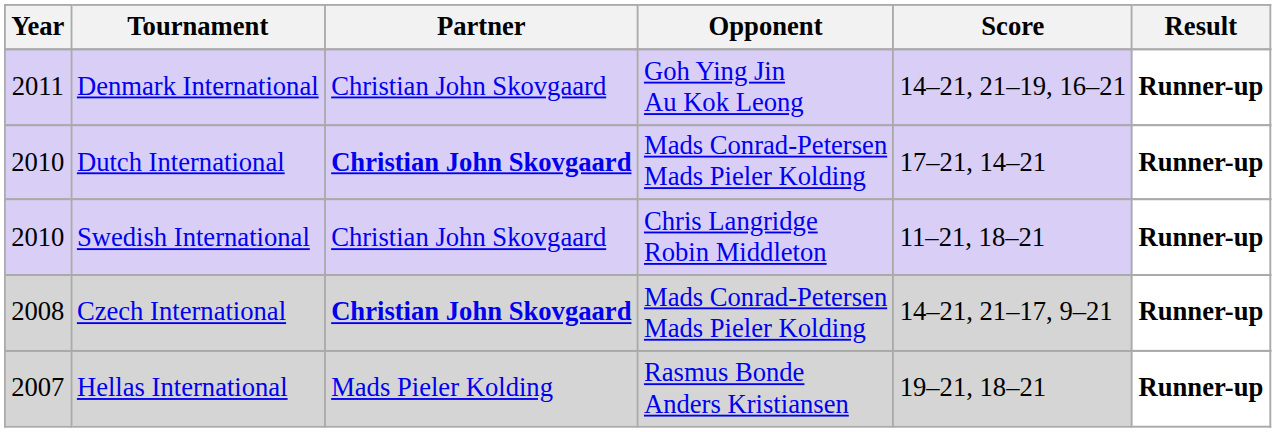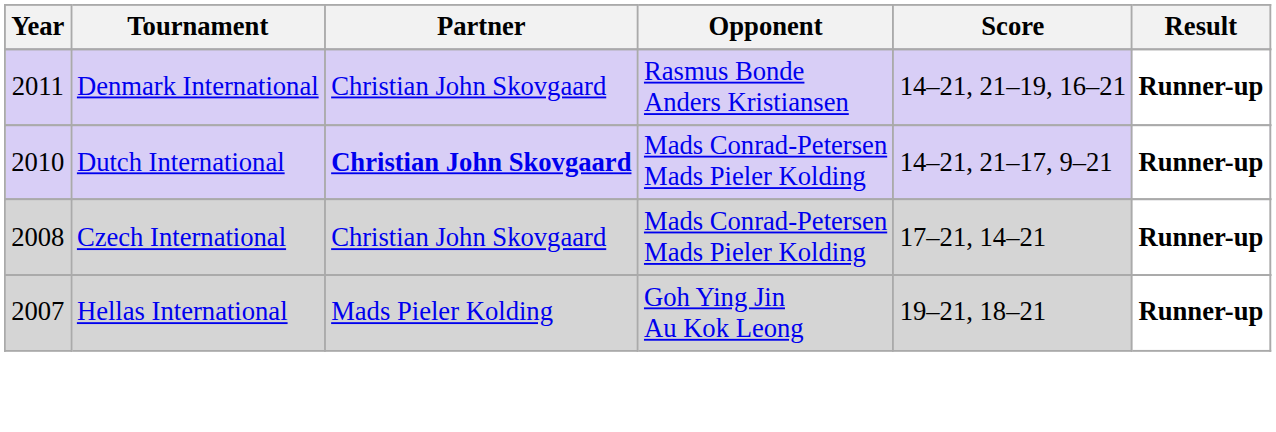 <table class="sortable wikitable" style="font-size: 90%;">
 <tr>
 <th>Year</th>
 <th>Tournament</th>
 <th>Partner</th>
 <th>Opponent</th>
 <th>Score</th>
 <th>Result</th>
 </tr>
 <tr>
 </tr>
 <tr style="background:#D8CEF6">
 <td align="center">2011</td>
 <td align="left"><a href='#'>Denmark International</a></td>
 <td align="left"> <a href='#'>Christian John Skovgaard</a></td>
-<td align="left"> <a href='#'>Goh Ying Jin</a><br> <a href='#'>Au Kok Leong</a></td>
+<td align="left"> <a href='#'>Rasmus Bonde</a><br> <a href='#'>Anders Kristiansen</a></td>
 <td align="left">14–21, 21–19, 16–21</td>
 <td style="text-align:left; background:white"> <strong>Runner-up</strong></td>
 </tr>
 <tr>
 </tr>
 <tr style="background:#D8CEF6">
 <td align="center">2010</td>
 <td align="left"><a href='#'>Dutch International</a></td>
 <td align="left"><strong> <a href='#'>Christian John Skovgaard</a></strong></td>
 <td align="left"> <a href='#'>Mads Conrad-Petersen</a><br> <a href='#'>Mads Pieler Kolding</a></td>
-<td align="left">17–21, 14–21</td>
+<td align="left">14–21, 21–17, 9–21</td>
 <td style="text-align:left; background:white"> <strong>Runner-up</strong></td>
 </tr>
 <tr>
-</tr>
-<tr style="background:#D8CEF6">
-<td align="center">2010</td>
-<td align="left"><a href='#'>Swedish International</a></td>
-<td align="left"> <a href='#'>Christian John Skovgaard</a></td>
-<td align="left"> <a href='#'>Chris Langridge</a><br> <a href='#'>Robin Middleton</a></td>
-<td align="left">11–21, 18–21</td>
-<td style="text-align:left; background:white"> <strong>Runner-up</strong></td>
 </tr>
 <tr>
 </tr>
 <tr style="background:#D5D5D5">
 <td align="center">2008</td>
 <td align="left"><a href='#'>Czech International</a></td>
-<td align="left"><strong> <a href='#'>Christian John Skovgaard</a></strong></td>
+<td align="left"> <a href='#'>Christian John Skovgaard</a></td>
 <td align="left"> <a href='#'>Mads Conrad-Petersen</a><br> <a href='#'>Mads Pieler Kolding</a></td>
-<td align="left">14–21, 21–17, 9–21</td>
+<td align="left">17–21, 14–21</td>
 <td style="text-align:left; background:white"> <strong>Runner-up</strong></td>
 </tr>
 <tr>
 </tr>
 <tr style="background:#D5D5D5">
 <td align="center">2007</td>
 <td align="left"><a href='#'>Hellas International</a></td>
 <td align="left"> <a href='#'>Mads Pieler Kolding</a></td>
-<td align="left"> <a href='#'>Rasmus Bonde</a><br> <a href='#'>Anders Kristiansen</a></td>
+<td align="left"> <a href='#'>Goh Ying Jin</a><br> <a href='#'>Au Kok Leong</a></td>
 <td align="left">19–21, 18–21</td>
 <td style="text-align:left; background:white"> <strong>Runner-up</strong></td>
 </tr>
 </table>
